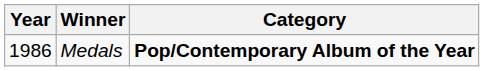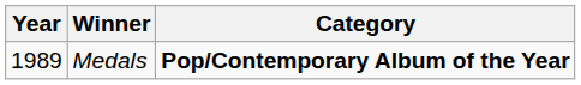 <table class="wikitable">
 <tr>
 <th>Year</th>
 <th>Winner</th>
 <th>Category</th>
 </tr>
 <tr>
-<td>1986</td>
+<td>1989</td>
 <td><em>Medals</em></td>
 <td><strong>Pop/Contemporary Album of the Year</strong></td>
 </tr>
 </table>
